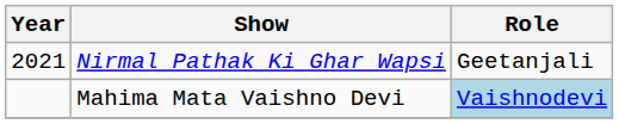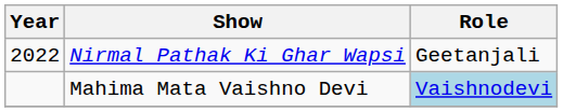 <table class="wikitable sortable">
 <tr>
 <th>Year</th>
 <th>Show</th>
 <th>Role</th>
 </tr>
 <tr>
-<td>2021</td>
+<td>2022</td>
 <td><em><a href='#'>Nirmal Pathak Ki Ghar Wapsi</a></em></td>
 <td>Geetanjali</td>
 </tr>
 <tr>
 <td></td>
 <td>Mahima Mata Vaishno Devi</td>
 <td style="background: lightblue;"><a href='#'>Vaishnodevi</a></td>
 </tr>
 <tr>
 </tr>
 </table>
